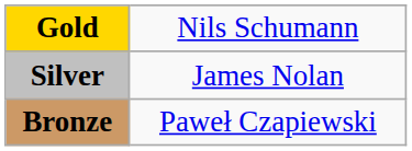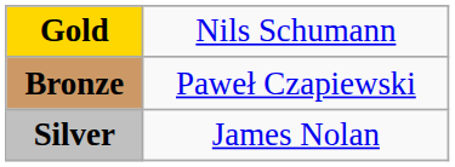 <table class="wikitable" style="text-align:center; " width="35%">
 <tr>
 <td bgcolor="gold"><strong>Gold</strong></td>
 <td><a href='#'>Nils Schumann</a><br>  <small><em></em></small></td>
 </tr>
 <tr>
+<td bgcolor="CC9966"><strong>Bronze</strong></td>
+<td><a href='#'>Paweł Czapiewski</a><br>  <small><em></em></small></td>
+</tr>
+<tr>
 <td bgcolor="silver"><strong>Silver</strong></td>
 <td><a href='#'>James Nolan</a><br>  <small><em></em></small></td>
 </tr>
-<tr>
-<td bgcolor="CC9966"><strong>Bronze</strong></td>
-<td><a href='#'>Paweł Czapiewski</a><br>  <small><em></em></small></td>
-</tr>
 </table>
